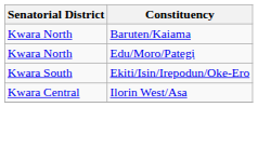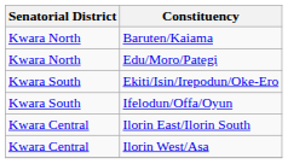 <table class="wikitable sortable">
 <tr>
 <th>Senatorial District</th>
 <th>Constituency</th>
 </tr>
 <tr>
 <td><a href='#'>Kwara North</a></td>
 <td><a href='#'>Baruten/Kaiama</a></td>
 </tr>
 <tr>
 <td><a href='#'>Kwara North</a></td>
 <td><a href='#'>Edu/Moro/Pategi</a></td>
 </tr>
 <tr>
 <td><a href='#'>Kwara South</a></td>
 <td><a href='#'>Ekiti/Isin/Irepodun/Oke-Ero</a></td>
 </tr>
 <tr>
+<td><a href='#'>Kwara South</a></td>
+<td><a href='#'>Ifelodun/Offa/Oyun</a></td>
+</tr>
+<tr>
+<td><a href='#'>Kwara Central</a></td>
+<td><a href='#'>Ilorin East/Ilorin South</a></td>
+</tr>
+<tr>
 <td><a href='#'>Kwara Central</a></td>
 <td><a href='#'>Ilorin West/Asa</a></td>
 </tr>
 <tr>
 </tr>
 </table>
